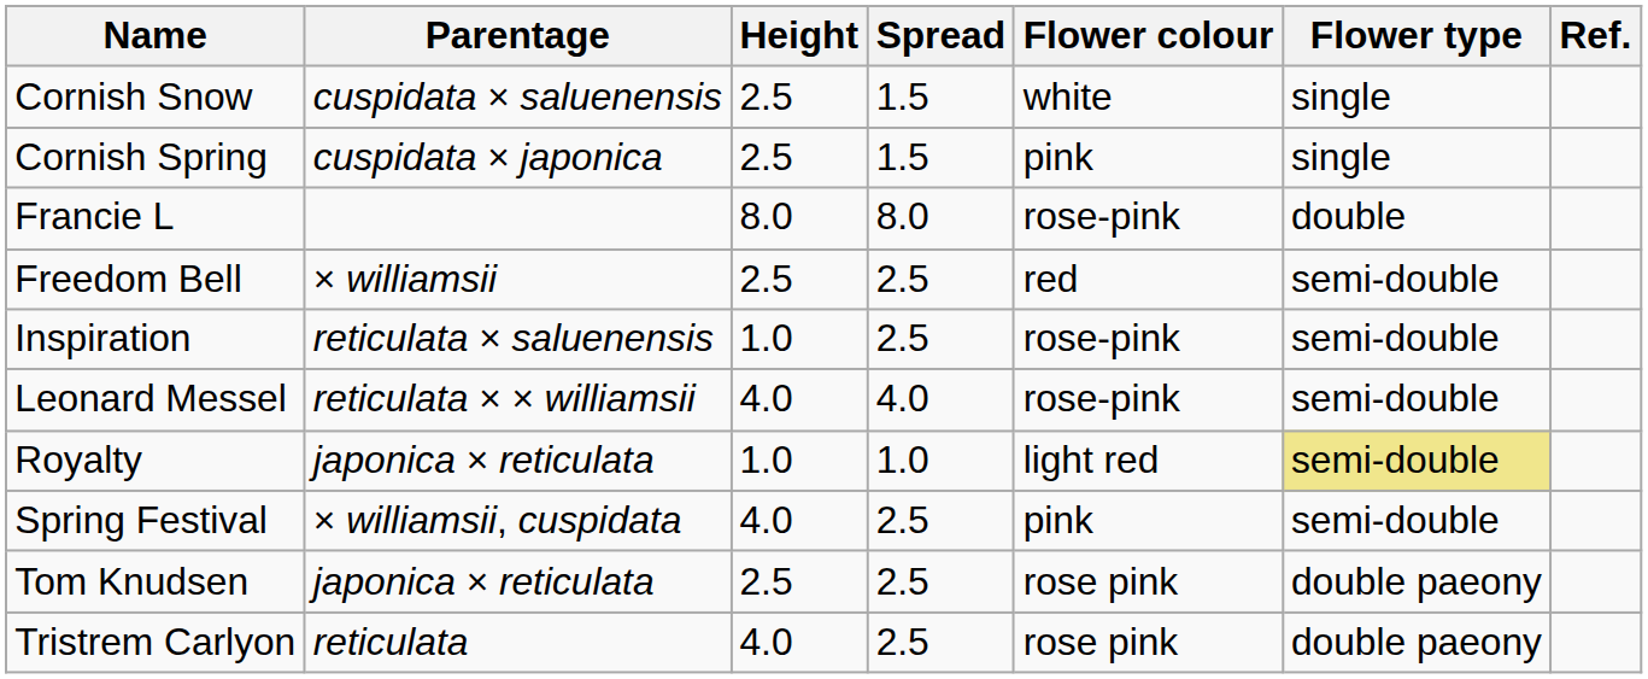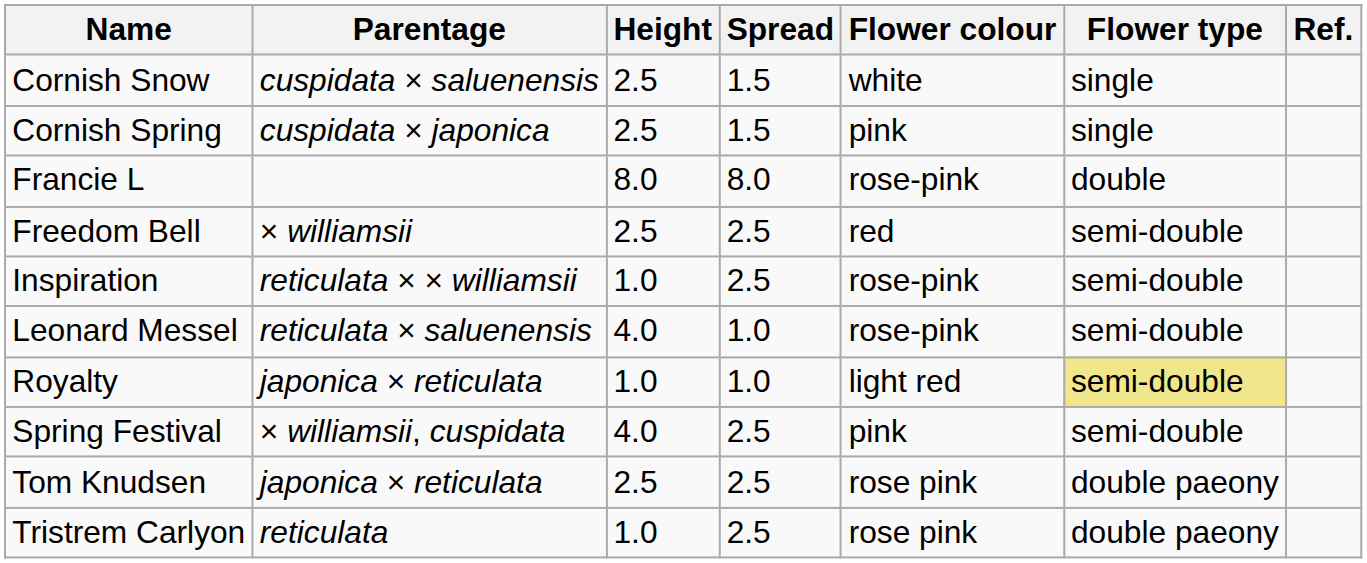 <table class="wikitable sortable">
 <tr>
 <th>Name</th>
 <th>Parentage</th>
 <th>Height</th>
 <th>Spread</th>
 <th>Flower colour</th>
 <th>Flower type</th>
 <th>Ref.</th>
 </tr>
 <tr>
 <td>Cornish Snow</td>
 <td><em>cuspidata</em> × <em>saluenensis</em></td>
 <td>2.5</td>
 <td>1.5</td>
 <td>white</td>
 <td>single</td>
 <td></td>
 </tr>
 <tr>
 <td>Cornish Spring</td>
 <td><em>cuspidata</em> × <em>japonica</em></td>
 <td>2.5</td>
 <td>1.5</td>
 <td>pink</td>
 <td>single</td>
 <td></td>
 </tr>
 <tr>
 <td>Francie L</td>
 <td></td>
 <td>8.0</td>
 <td>8.0</td>
 <td>rose-pink</td>
 <td>double</td>
 <td></td>
 </tr>
 <tr>
 <td>Freedom Bell</td>
 <td>× <em>williamsii</em></td>
 <td>2.5</td>
 <td>2.5</td>
 <td>red</td>
 <td>semi-double</td>
 <td></td>
 </tr>
 <tr>
 <td>Inspiration</td>
-<td><em>reticulata</em> × <em>saluenensis</em></td>
+<td><em>reticulata</em> × × <em>williamsii</em></td>
 <td>1.0</td>
 <td>2.5</td>
 <td>rose-pink</td>
 <td>semi-double</td>
 <td></td>
 </tr>
 <tr>
 <td>Leonard Messel</td>
-<td><em>reticulata</em> × × <em>williamsii</em></td>
+<td><em>reticulata</em> × <em>saluenensis</em></td>
 <td>4.0</td>
-<td>4.0</td>
+<td>1.0</td>
 <td>rose-pink</td>
 <td>semi-double</td>
 <td></td>
 </tr>
 <tr>
 <td>Royalty</td>
 <td><em>japonica</em> × <em>reticulata</em></td>
 <td>1.0</td>
 <td>1.0</td>
 <td>light red</td>
 <td style="background: khaki;">semi-double</td>
 <td></td>
 </tr>
 <tr>
 <td>Spring Festival</td>
 <td>× <em>williamsii</em>, <em>cuspidata</em></td>
 <td>4.0</td>
 <td>2.5</td>
 <td>pink</td>
 <td>semi-double</td>
 <td></td>
 </tr>
 <tr>
 <td>Tom Knudsen</td>
 <td><em>japonica</em> × <em>reticulata</em></td>
 <td>2.5</td>
 <td>2.5</td>
 <td>rose pink</td>
 <td>double paeony</td>
 <td></td>
 </tr>
 <tr>
 <td>Tristrem Carlyon</td>
 <td><em>reticulata</em></td>
-<td>4.0</td>
+<td>1.0</td>
 <td>2.5</td>
 <td>rose pink</td>
 <td>double paeony</td>
 <td></td>
 </tr>
 </table>
